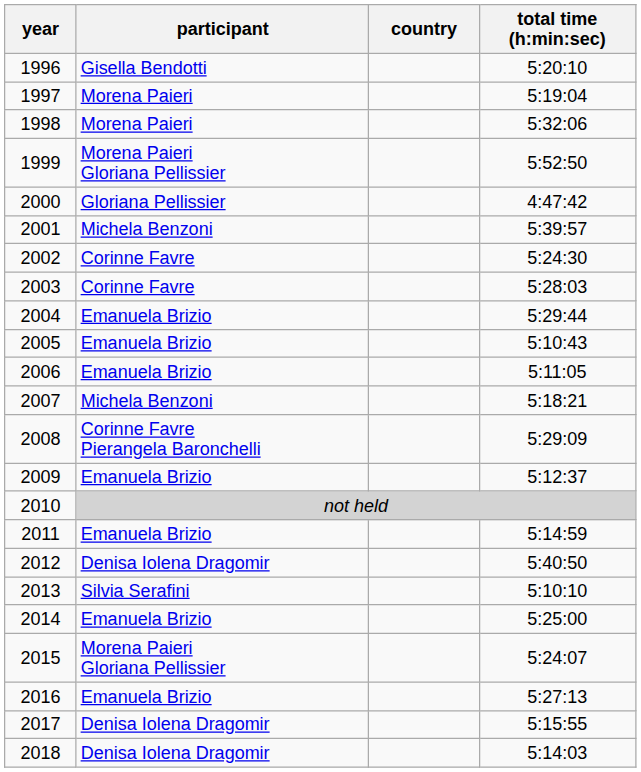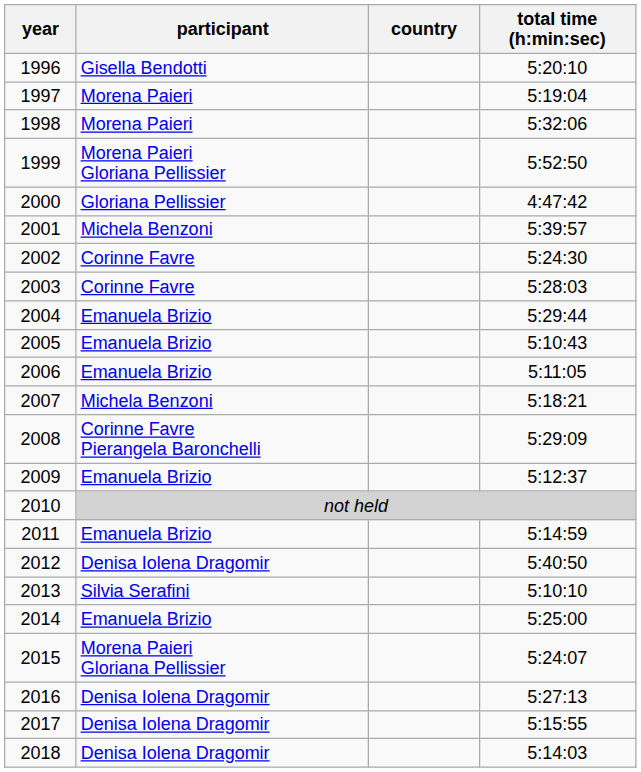 <table class="wikitable" width=40% style="font-size:90%; text-align:center;">
 <tr>
 <th>year</th>
 <th>participant</th>
 <th>country</th>
 <th>total time<br>(h:min:sec)</th>
 </tr>
 <tr>
 <td>1996</td>
 <td align=left><a href='#'>Gisella Bendotti</a></td>
 <td align=left></td>
 <td>5:20:10</td>
 </tr>
 <tr>
 <td>1997</td>
 <td align=left><a href='#'>Morena Paieri</a></td>
 <td align=left></td>
 <td>5:19:04</td>
 </tr>
 <tr>
 <td>1998</td>
 <td align=left><a href='#'>Morena Paieri</a></td>
 <td align=left></td>
 <td>5:32:06</td>
 </tr>
 <tr>
 <td>1999</td>
 <td align=left><a href='#'>Morena Paieri</a><br><a href='#'>Gloriana Pellissier</a></td>
 <td align=left></td>
 <td>5:52:50</td>
 </tr>
 <tr>
 <td>2000</td>
 <td align=left><a href='#'>Gloriana Pellissier</a></td>
 <td align=left></td>
 <td>4:47:42</td>
 </tr>
 <tr>
 <td>2001</td>
 <td align=left><a href='#'>Michela Benzoni</a></td>
 <td align=left></td>
 <td>5:39:57</td>
 </tr>
 <tr>
 <td>2002</td>
 <td align=left><a href='#'>Corinne Favre</a></td>
 <td align=left></td>
 <td>5:24:30</td>
 </tr>
 <tr>
 <td>2003</td>
 <td align=left><a href='#'>Corinne Favre</a></td>
 <td align=left></td>
 <td>5:28:03</td>
 </tr>
 <tr>
 <td>2004</td>
 <td align=left><a href='#'>Emanuela Brizio</a></td>
 <td align=left></td>
 <td>5:29:44</td>
 </tr>
 <tr>
 <td>2005</td>
 <td align=left><a href='#'>Emanuela Brizio</a></td>
 <td align=left></td>
 <td>5:10:43</td>
 </tr>
 <tr>
 <td>2006</td>
 <td align=left><a href='#'>Emanuela Brizio</a></td>
 <td align=left></td>
 <td>5:11:05</td>
 </tr>
 <tr>
 <td>2007</td>
 <td align=left><a href='#'>Michela Benzoni</a></td>
 <td align=left></td>
 <td>5:18:21</td>
 </tr>
 <tr>
 <td>2008</td>
 <td align=left><a href='#'>Corinne Favre</a><br><a href='#'>Pierangela Baronchelli</a></td>
 <td align=left><br></td>
 <td>5:29:09</td>
 </tr>
 <tr>
 <td>2009</td>
 <td align=left><a href='#'>Emanuela Brizio</a></td>
 <td align=left></td>
 <td>5:12:37</td>
 </tr>
 <tr>
 <td>2010</td>
 <td align=center bgcolor=lightgrey colspan=3><em>not held</em></td>
 </tr>
 <tr>
 <td>2011</td>
 <td align=left><a href='#'>Emanuela Brizio</a></td>
 <td align=left></td>
 <td>5:14:59</td>
 </tr>
 <tr>
 <td>2012</td>
 <td align=left><a href='#'>Denisa Iolena Dragomir</a></td>
 <td align=left></td>
 <td>5:40:50</td>
 </tr>
 <tr>
 <td>2013</td>
 <td align=left><a href='#'>Silvia Serafini</a></td>
 <td align=left></td>
 <td>5:10:10</td>
 </tr>
 <tr>
 <td>2014</td>
 <td align=left><a href='#'>Emanuela Brizio</a></td>
 <td align=left></td>
 <td>5:25:00</td>
 </tr>
 <tr>
 <td>2015</td>
 <td align=left><a href='#'>Morena Paieri</a><br><a href='#'>Gloriana Pellissier</a></td>
 <td align=left></td>
 <td>5:24:07</td>
 </tr>
 <tr>
 <td>2016</td>
-<td align=left><a href='#'>Emanuela Brizio</a></td>
+<td align=left><a href='#'>Denisa Iolena Dragomir</a></td>
 <td align=left></td>
 <td>5:27:13</td>
 </tr>
 <tr>
 <td>2017</td>
 <td align=left><a href='#'>Denisa Iolena Dragomir</a></td>
 <td align=left></td>
 <td>5:15:55</td>
 </tr>
 <tr>
 <td>2018</td>
 <td align=left><a href='#'>Denisa Iolena Dragomir</a></td>
 <td align=left></td>
 <td>5:14:03</td>
 </tr>
 </table>
